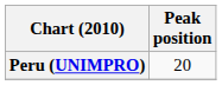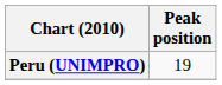 <table class="wikitable plainrowheaders" style="text-align:center">
 <tr>
 <th scope="col">Chart (2010)</th>
 <th scope="col">Peak<br>position</th>
 </tr>
 <tr>
 <th scope="row">Peru (<a href='#'>UNIMPRO</a>) </th>
-<td>20</td>
+<td>19</td>
 </tr>
 <tr>
 </tr>
 </table>
